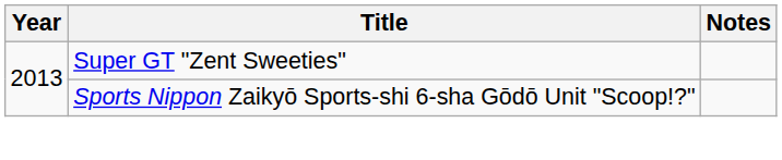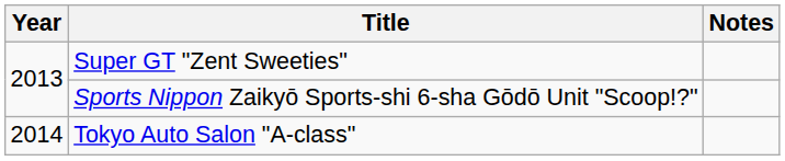 <table class="wikitable">
 <tr>
 <th>Year</th>
 <th>Title</th>
 <th>Notes</th>
 </tr>
 <tr>
 <td rowspan="2">2013</td>
 <td><a href='#'>Super GT</a> "Zent Sweeties"</td>
 <td></td>
 </tr>
 <tr>
 <td><em><a href='#'>Sports Nippon</a></em> Zaikyō Sports-shi 6-sha Gōdō Unit "Scoop!?"</td>
 <td></td>
 </tr>
+<tr>
+<td>2014</td>
+<td><a href='#'>Tokyo Auto Salon</a> "A-class"</td>
+<td></td>
+</tr>
 </table>
